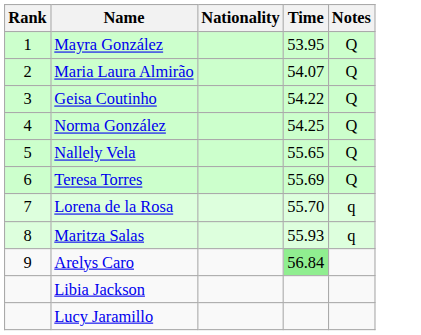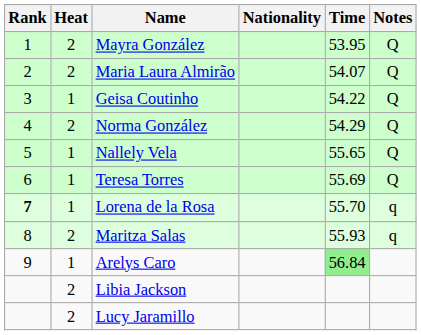 <table class="wikitable sortable" style="text-align:center;font-size:95%">
 <tr>
 <th>Rank</th>
+<th>Heat</th>
 <th>Name</th>
 <th>Nationality</th>
 <th>Time</th>
 <th>Notes</th>
 </tr>
 <tr bgcolor=ccffcc>
 <td>1</td>
+<td>2</td>
 <td align=left><a href='#'>Mayra González</a></td>
 <td align=left></td>
 <td>53.95</td>
 <td>Q</td>
 </tr>
 <tr bgcolor=ccffcc>
+<td>2</td>
 <td>2</td>
 <td align=left><a href='#'>Maria Laura Almirão</a></td>
 <td align=left></td>
 <td>54.07</td>
 <td>Q</td>
 </tr>
 <tr bgcolor=ccffcc>
 <td>3</td>
+<td>1</td>
 <td align=left><a href='#'>Geisa Coutinho</a></td>
 <td align=left></td>
 <td>54.22</td>
 <td>Q</td>
 </tr>
 <tr bgcolor=ccffcc>
 <td>4</td>
+<td>2</td>
 <td align=left><a href='#'>Norma González</a></td>
 <td align=left></td>
-<td>54.25</td>
+<td>54.29</td>
 <td>Q</td>
 </tr>
 <tr bgcolor=ccffcc>
 <td>5</td>
+<td>1</td>
 <td align=left><a href='#'>Nallely Vela</a></td>
 <td align=left></td>
 <td>55.65</td>
 <td>Q</td>
 </tr>
 <tr bgcolor=ccffcc>
 <td>6</td>
+<td>1</td>
 <td align=left><a href='#'>Teresa Torres</a></td>
 <td align=left></td>
 <td>55.69</td>
 <td>Q</td>
 </tr>
 <tr bgcolor=ddffdd>
-<td>7</td>
+<td><strong>7</strong></td>
+<td>1</td>
 <td align=left><a href='#'>Lorena de la Rosa</a></td>
 <td align=left></td>
 <td>55.70</td>
 <td>q</td>
 </tr>
 <tr bgcolor=ddffdd>
 <td>8</td>
+<td>2</td>
 <td align=left><a href='#'>Maritza Salas</a></td>
 <td align=left></td>
 <td>55.93</td>
 <td>q</td>
 </tr>
 <tr>
 <td>9</td>
+<td>1</td>
 <td align=left><a href='#'>Arelys Caro</a></td>
 <td align=left></td>
 <td style="background: lightgreen;">56.84</td>
 <td></td>
 </tr>
 <tr>
 <td></td>
+<td>2</td>
 <td align=left><a href='#'>Libia Jackson</a></td>
 <td align=left></td>
 <td></td>
 <td></td>
 </tr>
 <tr>
 <td></td>
+<td>2</td>
 <td align=left><a href='#'>Lucy Jaramillo</a></td>
 <td align=left></td>
 <td></td>
 <td></td>
 </tr>
 </table>
